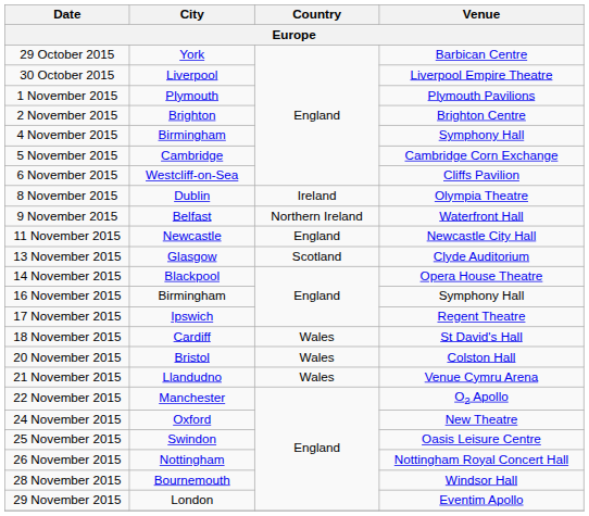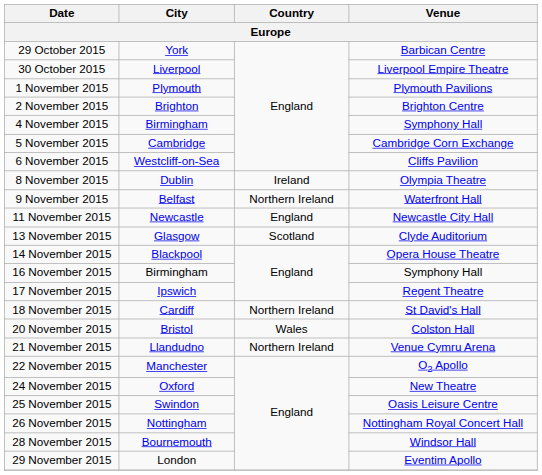 <table class="wikitable" style="text-align:center;">
 <tr>
 <th style="width:150px;">Date</th>
 <th style="width:150px;">City</th>
 <th style="width:150px;">Country</th>
 <th style="width:250px;">Venue</th>
 </tr>
 <tr>
 <th colspan="6">Europe</th>
 </tr>
 <tr>
 <td>29 October 2015</td>
 <td><a href='#'>York</a></td>
 <td rowspan="7">England</td>
 <td><a href='#'>Barbican Centre</a></td>
 </tr>
 <tr>
 <td>30 October 2015</td>
 <td><a href='#'>Liverpool</a></td>
 <td><a href='#'>Liverpool Empire Theatre</a></td>
 </tr>
 <tr>
 <td>1 November 2015</td>
 <td><a href='#'>Plymouth</a></td>
 <td><a href='#'>Plymouth Pavilions</a></td>
 </tr>
 <tr>
 <td>2 November 2015</td>
 <td><a href='#'>Brighton</a></td>
 <td><a href='#'>Brighton Centre</a></td>
 </tr>
 <tr>
 <td>4 November 2015</td>
 <td><a href='#'>Birmingham</a></td>
 <td><a href='#'>Symphony Hall</a></td>
 </tr>
 <tr>
 <td>5 November 2015</td>
 <td><a href='#'>Cambridge</a></td>
 <td><a href='#'>Cambridge Corn Exchange</a></td>
 </tr>
 <tr>
 <td>6 November 2015</td>
 <td><a href='#'>Westcliff-on-Sea</a></td>
 <td><a href='#'>Cliffs Pavilion</a></td>
 </tr>
 <tr>
 <td>8 November 2015</td>
 <td><a href='#'>Dublin</a></td>
 <td>Ireland</td>
 <td><a href='#'>Olympia Theatre</a></td>
 </tr>
 <tr>
 <td>9 November 2015</td>
 <td><a href='#'>Belfast</a></td>
 <td>Northern Ireland</td>
 <td><a href='#'>Waterfront Hall</a></td>
 </tr>
 <tr>
 <td>11 November 2015</td>
 <td><a href='#'>Newcastle</a></td>
 <td>England</td>
 <td><a href='#'>Newcastle City Hall</a></td>
 </tr>
 <tr>
 <td>13 November 2015</td>
 <td><a href='#'>Glasgow</a></td>
 <td>Scotland</td>
 <td><a href='#'>Clyde Auditorium</a></td>
 </tr>
 <tr>
 <td>14 November 2015</td>
 <td><a href='#'>Blackpool</a></td>
 <td rowspan="3">England</td>
 <td><a href='#'>Opera House Theatre</a></td>
 </tr>
 <tr>
 <td>16 November 2015</td>
 <td>Birmingham</td>
 <td>Symphony Hall</td>
 </tr>
 <tr>
 <td>17 November 2015</td>
 <td><a href='#'>Ipswich</a></td>
 <td><a href='#'>Regent Theatre</a></td>
 </tr>
 <tr>
 <td>18 November 2015</td>
 <td><a href='#'>Cardiff</a></td>
-<td>Wales</td>
+<td>Northern Ireland</td>
 <td><a href='#'>St David's Hall</a></td>
 </tr>
 <tr>
 <td>20 November 2015</td>
 <td><a href='#'>Bristol</a></td>
 <td>Wales</td>
 <td><a href='#'>Colston Hall</a></td>
 </tr>
 <tr>
 <td>21 November 2015</td>
 <td><a href='#'>Llandudno</a></td>
-<td>Wales</td>
+<td>Northern Ireland</td>
 <td><a href='#'>Venue Cymru Arena</a></td>
 </tr>
 <tr>
 <td>22 November 2015</td>
 <td><a href='#'>Manchester</a></td>
 <td rowspan="6">England</td>
 <td><a href='#'>O<sub>2</sub> Apollo</a></td>
 </tr>
 <tr>
 <td>24 November 2015</td>
 <td><a href='#'>Oxford</a></td>
 <td><a href='#'>New Theatre</a></td>
 </tr>
 <tr>
 <td>25 November 2015</td>
 <td><a href='#'>Swindon</a></td>
 <td><a href='#'>Oasis Leisure Centre</a></td>
 </tr>
 <tr>
 <td>26 November 2015</td>
 <td><a href='#'>Nottingham</a></td>
 <td><a href='#'>Nottingham Royal Concert Hall</a></td>
 </tr>
 <tr>
 <td>28 November 2015</td>
 <td><a href='#'>Bournemouth</a></td>
 <td><a href='#'>Windsor Hall</a></td>
 </tr>
 <tr>
 <td>29 November 2015</td>
 <td>London</td>
 <td><a href='#'>Eventim Apollo</a></td>
 </tr>
 <tr>
 </tr>
 </table>
